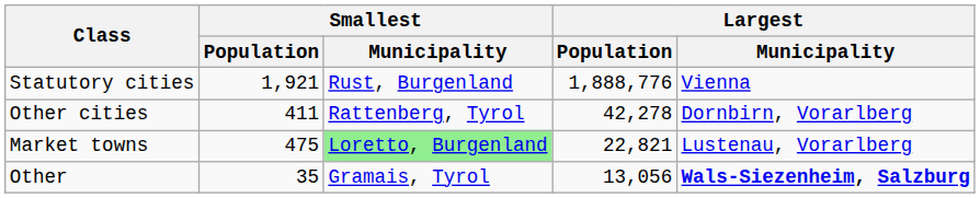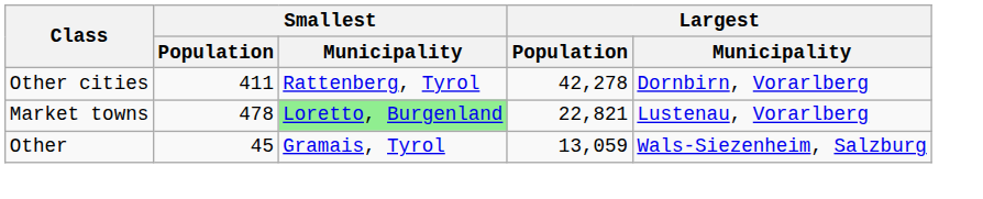 <table class="wikitable">
 <tr>
 <th rowspan="2">Class</th>
 <th colspan="2">Smallest</th>
 <th colspan="2">Largest</th>
 </tr>
 <tr>
 <th>Population</th>
 <th>Municipality</th>
 <th>Population</th>
 <th>Municipality</th>
 </tr>
 <tr>
-<td>Statutory cities</td>
-<td align="right">1,921</td>
-<td><a href='#'>Rust</a>, <a href='#'>Burgenland</a></td>
-<td align="right">1,888,776</td>
-<td><a href='#'>Vienna</a></td>
-</tr>
-<tr>
 <td>Other cities</td>
 <td align="right">411</td>
 <td><a href='#'>Rattenberg</a>, <a href='#'>Tyrol</a></td>
 <td align="right">42,278</td>
 <td><a href='#'>Dornbirn</a>, <a href='#'>Vorarlberg</a></td>
 </tr>
 <tr>
 <td>Market towns</td>
-<td align="right">475</td>
+<td align="right">478</td>
 <td style="background: lightgreen;"><a href='#'>Loretto</a>, <a href='#'>Burgenland</a></td>
 <td align="right">22,821</td>
 <td><a href='#'>Lustenau</a>, <a href='#'>Vorarlberg</a></td>
 </tr>
 <tr>
 <td>Other</td>
-<td align="right">35</td>
+<td align="right">45</td>
 <td><a href='#'>Gramais</a>, <a href='#'>Tyrol</a></td>
-<td align="right">13,056</td>
-<td><strong><a href='#'>Wals-Siezenheim</a>, <a href='#'>Salzburg</a></strong></td>
+<td align="right">13,059</td>
+<td><a href='#'>Wals-Siezenheim</a>, <a href='#'>Salzburg</a></td>
 </tr>
 </table>
